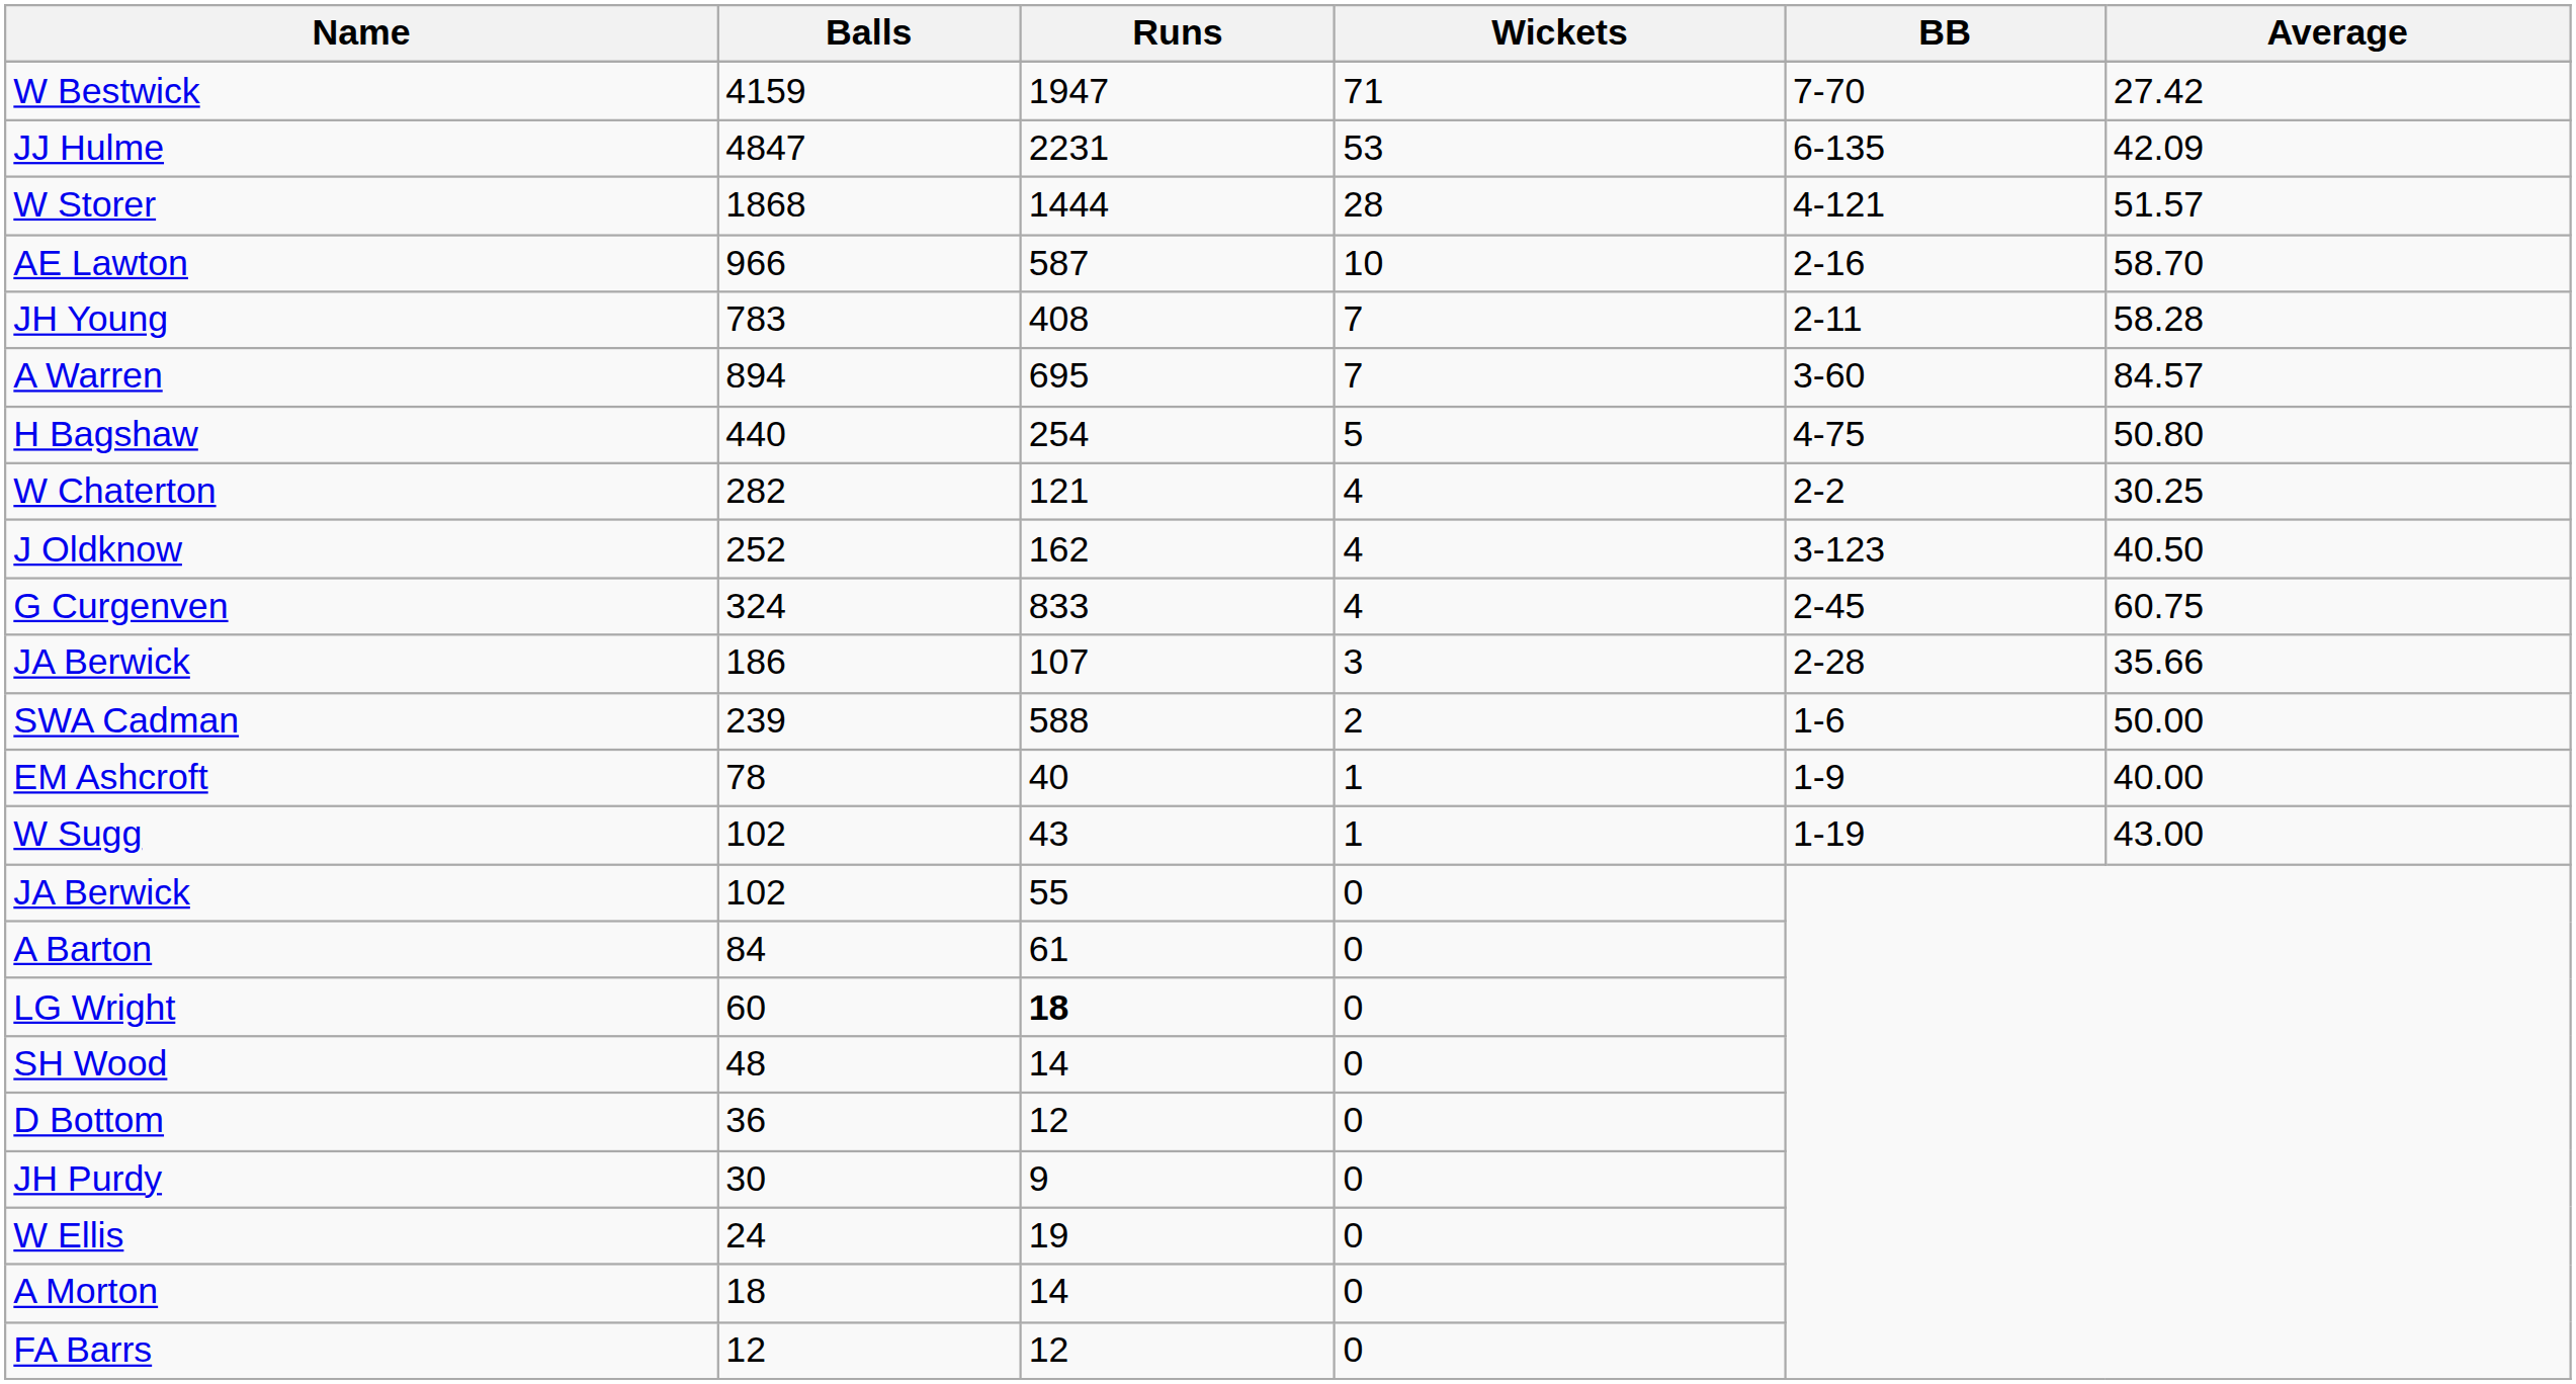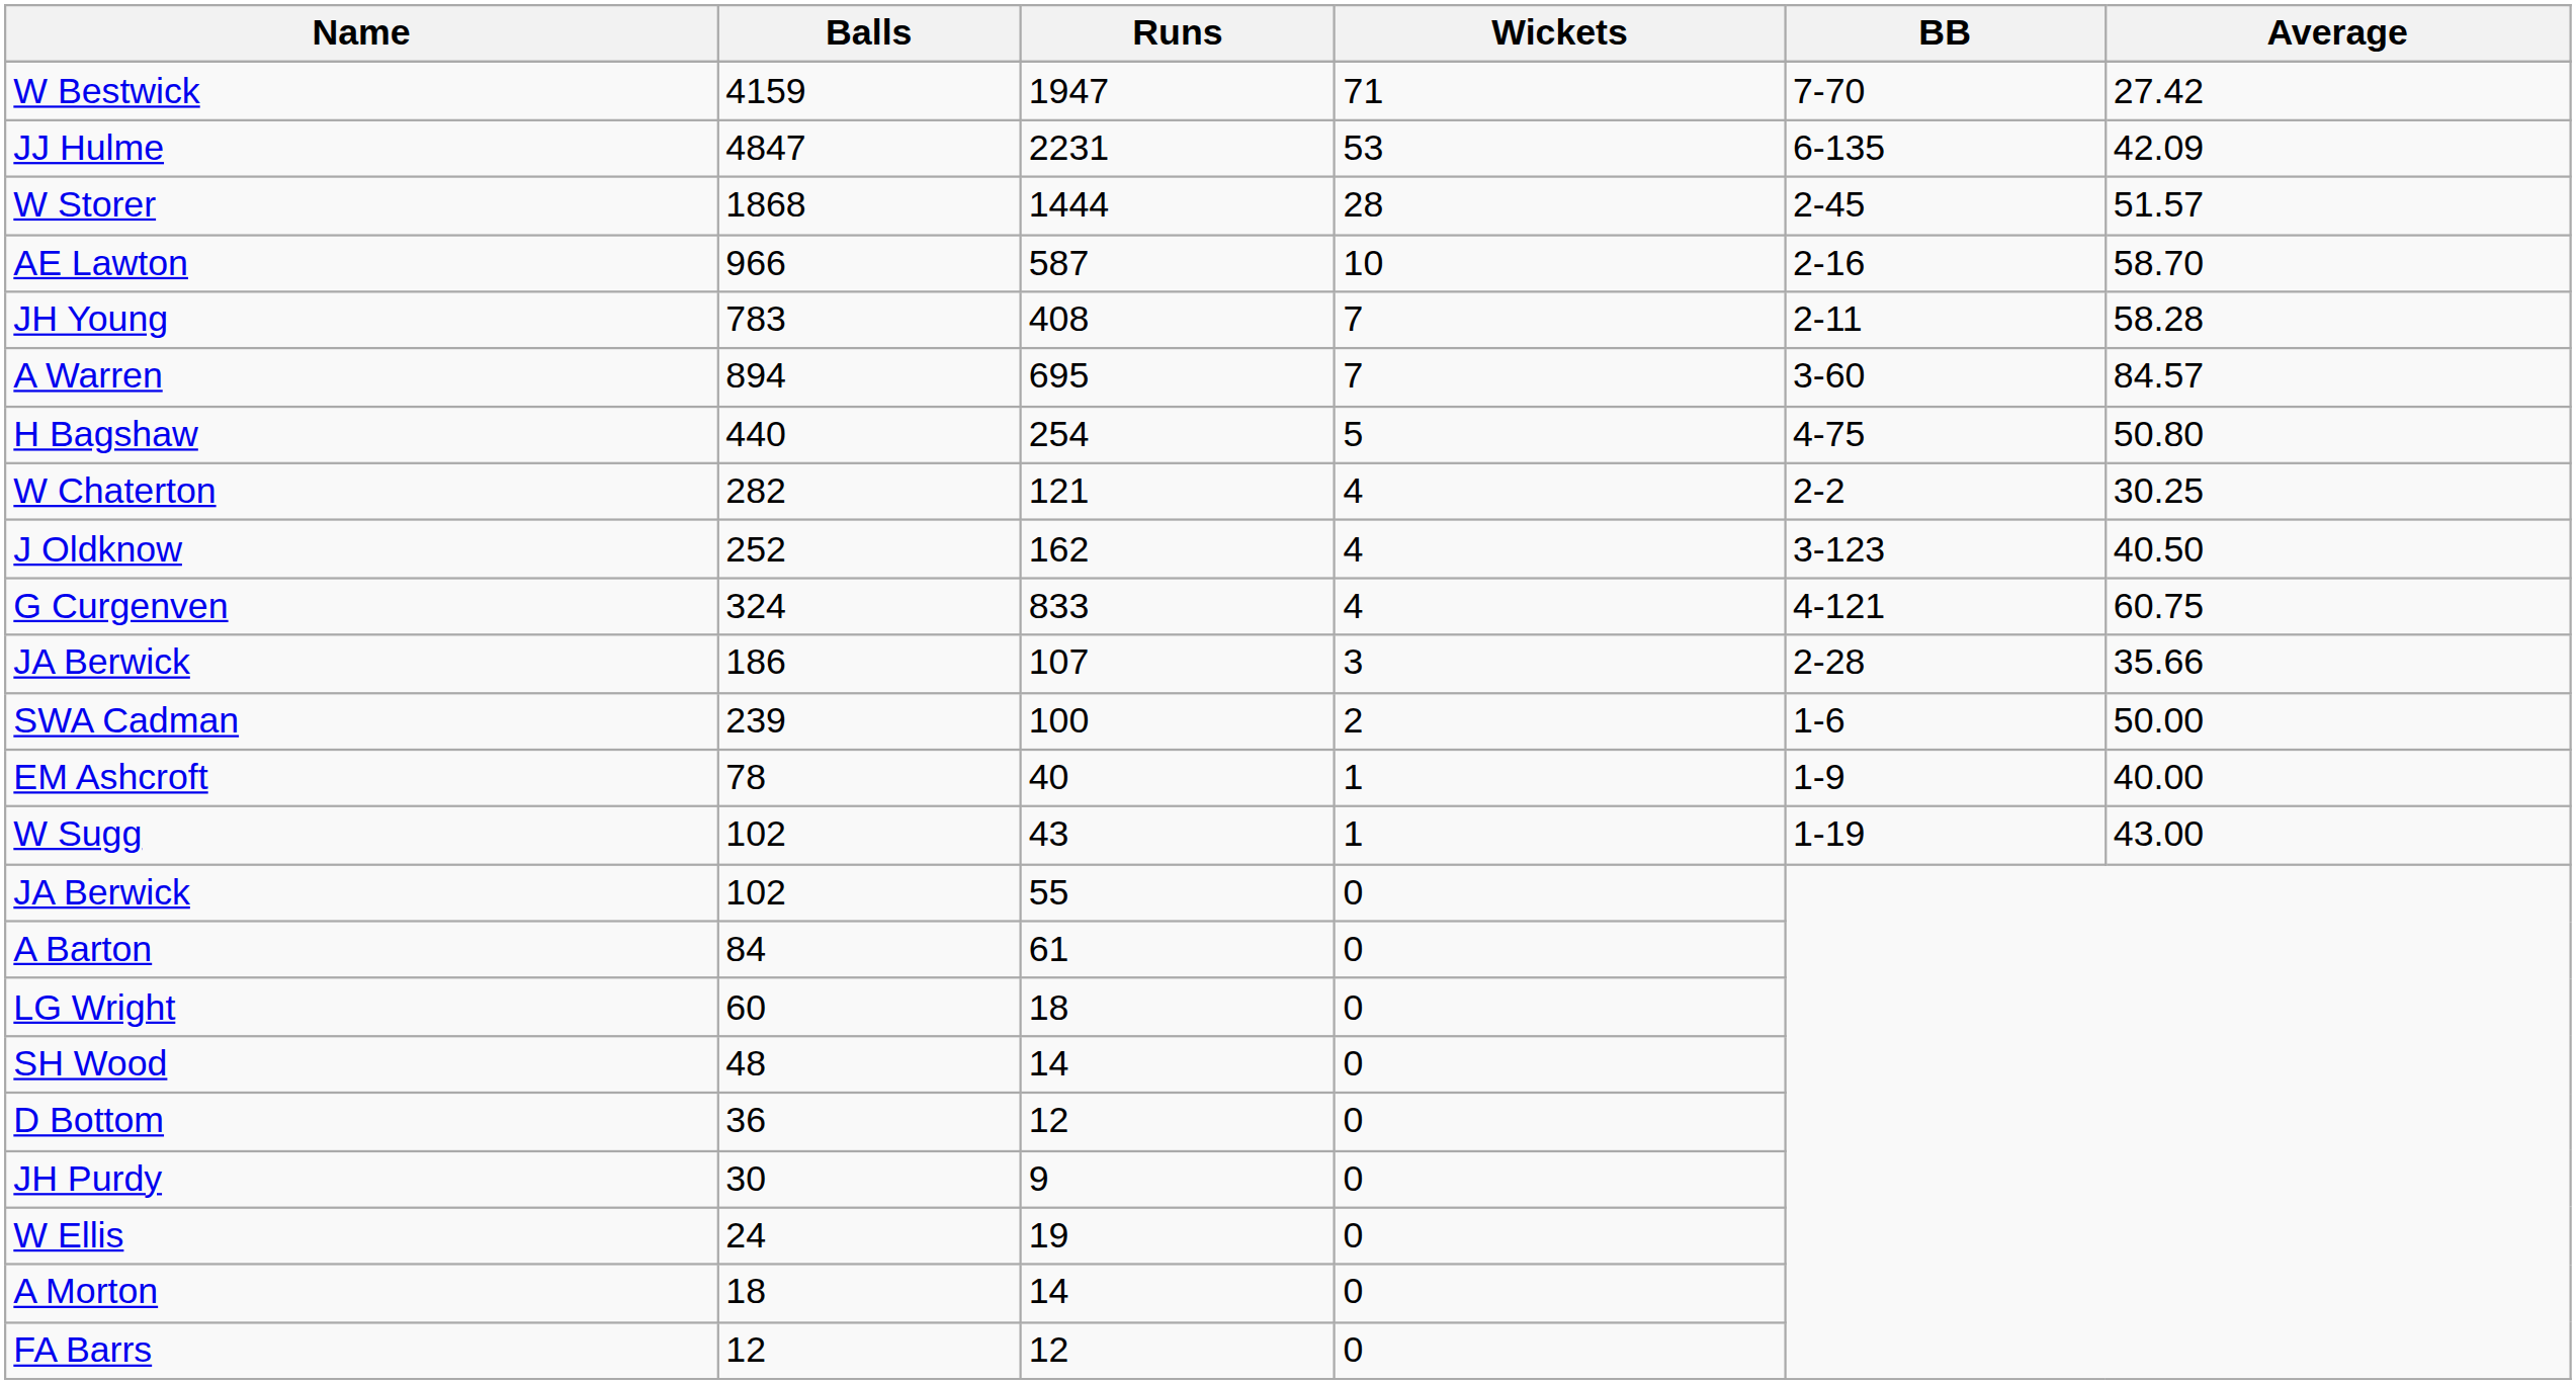 <table class="wikitable sortable" width="90%">
 <tr bgcolor="#efefef">
 <th>Name</th>
 <th>Balls</th>
 <th>Runs</th>
 <th>Wickets</th>
 <th>BB</th>
 <th>Average</th>
 </tr>
 <tr>
 </tr>
 <tr>
 <td><a href='#'>W Bestwick</a></td>
 <td>4159</td>
 <td>1947</td>
 <td>71</td>
 <td>7-70</td>
 <td>27.42</td>
 </tr>
 <tr>
 <td><a href='#'>JJ Hulme</a></td>
 <td>4847</td>
 <td>2231</td>
 <td>53</td>
 <td>6-135</td>
 <td>42.09</td>
 </tr>
 <tr>
 <td><a href='#'>W Storer</a></td>
 <td>1868</td>
 <td>1444</td>
 <td>28</td>
-<td>4-121</td>
+<td>2-45</td>
 <td>51.57</td>
 </tr>
 <tr>
 <td><a href='#'>AE Lawton</a></td>
 <td>966</td>
 <td>587</td>
 <td>10</td>
 <td>2-16</td>
 <td>58.70</td>
 </tr>
 <tr>
 <td><a href='#'>JH Young</a></td>
 <td>783</td>
 <td>408</td>
 <td>7</td>
 <td>2-11</td>
 <td>58.28</td>
 </tr>
 <tr>
 <td><a href='#'>A Warren</a></td>
 <td>894</td>
 <td>695</td>
 <td>7</td>
 <td>3-60</td>
 <td>84.57</td>
 </tr>
 <tr>
 <td><a href='#'>H Bagshaw</a></td>
 <td>440</td>
 <td>254</td>
 <td>5</td>
 <td>4-75</td>
 <td>50.80</td>
 </tr>
 <tr>
 <td><a href='#'>W Chaterton</a></td>
 <td>282</td>
 <td>121</td>
 <td>4</td>
 <td>2-2</td>
 <td>30.25</td>
 </tr>
 <tr>
 <td><a href='#'>J Oldknow</a></td>
 <td>252</td>
 <td>162</td>
 <td>4</td>
 <td>3-123</td>
 <td>40.50</td>
 </tr>
 <tr>
 <td><a href='#'>G Curgenven</a></td>
 <td>324</td>
 <td>833</td>
 <td>4</td>
-<td>2-45</td>
+<td>4-121</td>
 <td>60.75</td>
 </tr>
 <tr>
 <td><a href='#'>JA Berwick</a></td>
 <td>186</td>
 <td>107</td>
 <td>3</td>
 <td>2-28</td>
 <td>35.66</td>
 </tr>
 <tr>
 <td><a href='#'>SWA Cadman</a></td>
 <td>239</td>
-<td>588</td>
+<td>100</td>
 <td>2</td>
 <td>1-6</td>
 <td>50.00</td>
 </tr>
 <tr>
 <td><a href='#'>EM Ashcroft</a></td>
 <td>78</td>
 <td>40</td>
 <td>1</td>
 <td>1-9</td>
 <td>40.00</td>
 </tr>
 <tr>
 <td><a href='#'>W Sugg</a></td>
 <td>102</td>
 <td>43</td>
 <td>1</td>
 <td>1-19</td>
 <td>43.00</td>
 </tr>
 <tr>
 <td><a href='#'>JA Berwick</a></td>
 <td>102</td>
 <td>55</td>
 <td>0</td>
 </tr>
 <tr>
 <td><a href='#'>A Barton</a></td>
 <td>84</td>
 <td>61</td>
 <td>0</td>
 </tr>
 <tr>
 <td><a href='#'>LG Wright</a></td>
 <td>60</td>
-<td><strong>18</strong></td>
+<td>18</td>
 <td>0</td>
 </tr>
 <tr>
 <td><a href='#'>SH Wood</a></td>
 <td>48</td>
 <td>14</td>
 <td>0</td>
 </tr>
 <tr>
 <td><a href='#'>D Bottom</a></td>
 <td>36</td>
 <td>12</td>
 <td>0</td>
 </tr>
 <tr>
 <td><a href='#'>JH Purdy</a></td>
 <td>30</td>
 <td>9</td>
 <td>0</td>
 </tr>
 <tr>
 <td><a href='#'>W Ellis</a></td>
 <td>24</td>
 <td>19</td>
 <td>0</td>
 </tr>
 <tr>
 <td><a href='#'>A Morton</a></td>
 <td>18</td>
 <td>14</td>
 <td>0</td>
 </tr>
 <tr>
 <td><a href='#'>FA Barrs</a></td>
 <td>12</td>
 <td>12</td>
 <td>0</td>
 </tr>
 <tr>
 </tr>
 </table>
